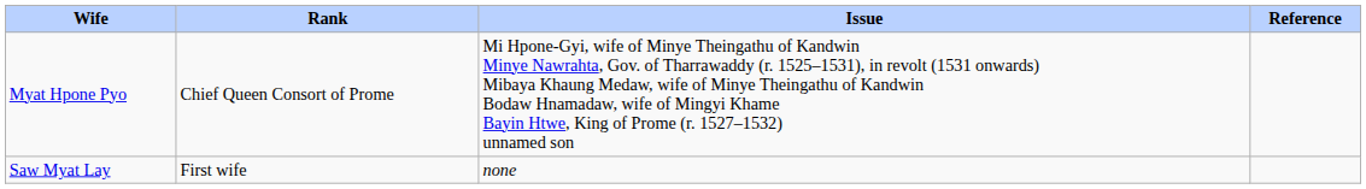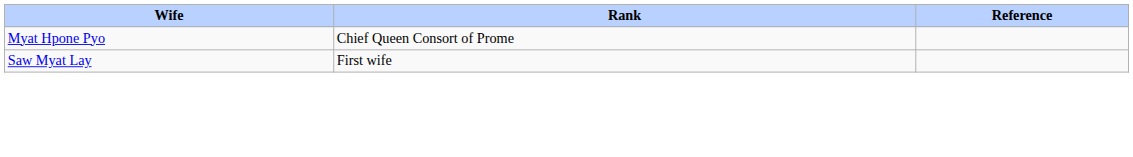 <table width=100% class="wikitable">
 <tr>
 <th style="background-color:#B9D1FF">Wife</th>
 <th style="background-color:#B9D1FF">Rank</th>
-<th style="background-color:#B9D1FF">Issue</th>
 <th style="background-color:#B9D1FF">Reference</th>
 </tr>
 <tr>
 <td><a href='#'>Myat Hpone Pyo</a></td>
 <td>Chief Queen Consort of Prome</td>
-<td>Mi Hpone-Gyi, wife of Minye Theingathu of Kandwin <br> <a href='#'>Minye Nawrahta</a>, Gov. of Tharrawaddy (r. 1525–1531), in revolt (1531 onwards) <br> Mibaya Khaung Medaw, wife of Minye Theingathu of Kandwin <br> Bodaw Hnamadaw, wife of Mingyi Khame <br> <a href='#'>Bayin Htwe</a>, King of Prome (r. 1527–1532) <br> unnamed son</td>
 <td></td>
 </tr>
 <tr>
 <td><a href='#'>Saw Myat Lay</a></td>
 <td>First wife</td>
-<td><em>none</em></td>
 <td></td>
 </tr>
 </table>
